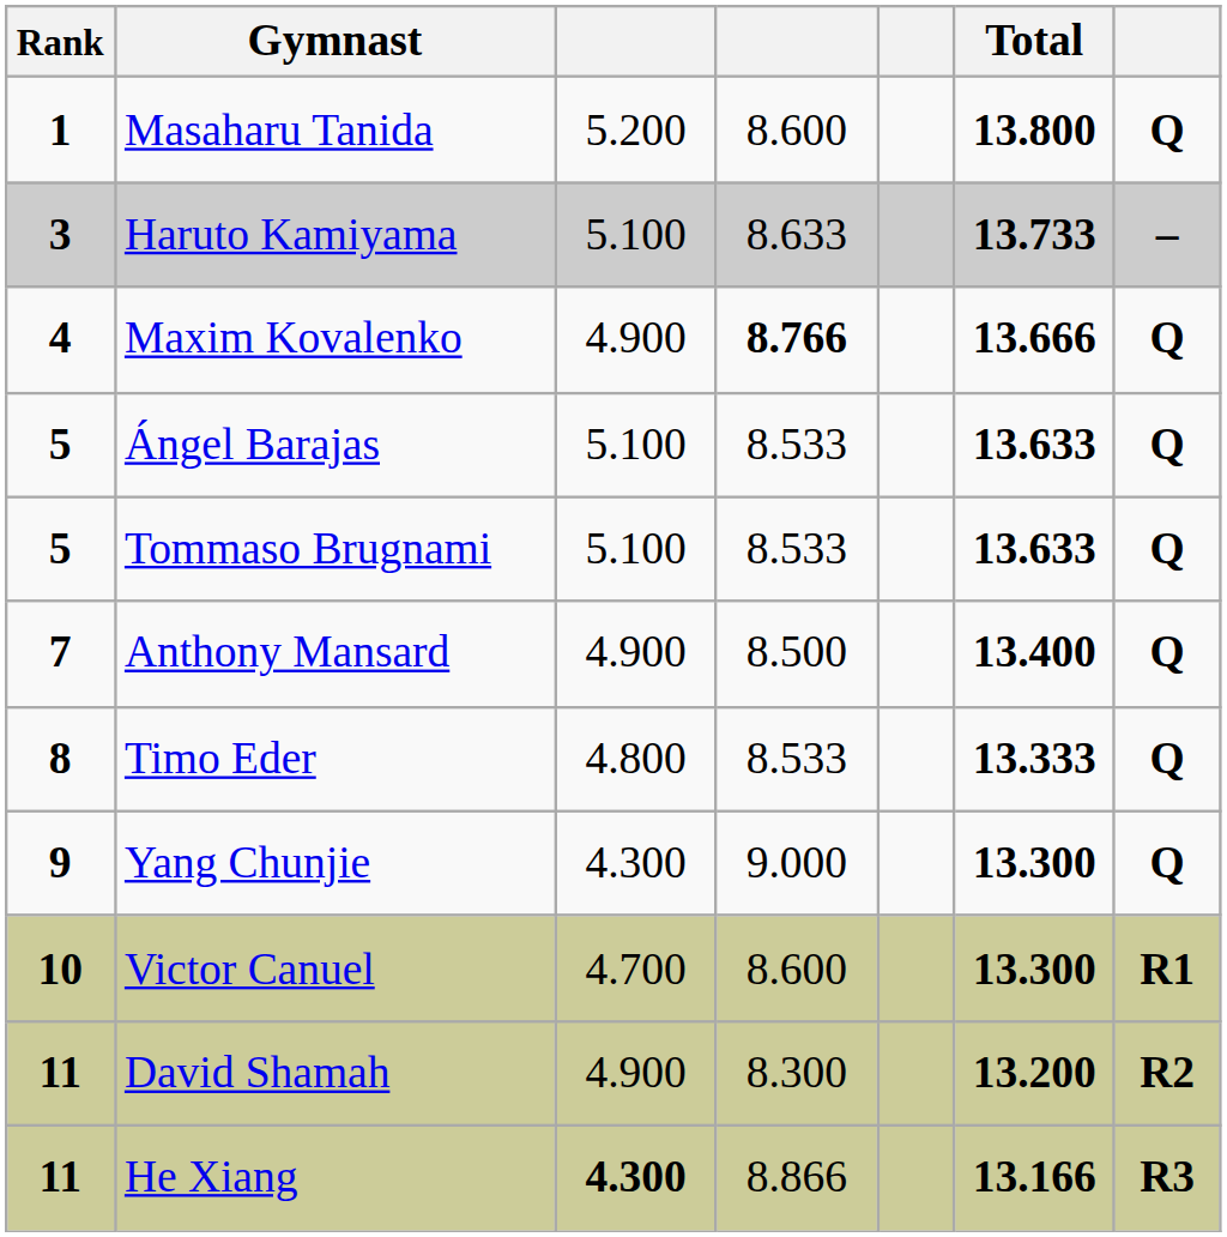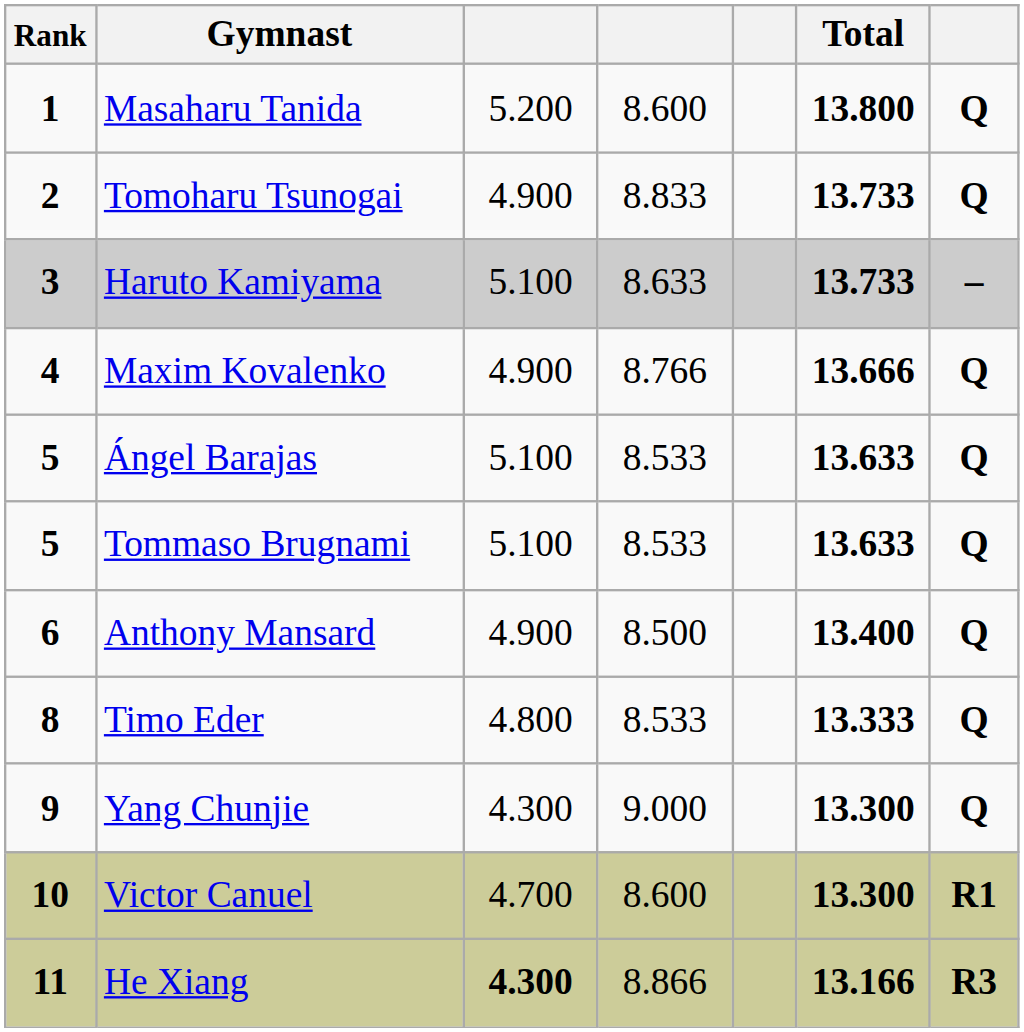 <table style="text-align:center;" class="wikitable sortable">
 <tr>
 <th scope="col" style="width:15px;"><small>Rank</small></th>
 <th scope="col" style="width:150px;">Gymnast</th>
 <th scope="col" style="width:50px;"><small></small></th>
 <th scope="col" style="width:50px;"><small></small></th>
 <th scope="col" style="width:20px;"><small></small></th>
 <th scope="col" style="width:50px;">Total</th>
 <th scope="col" style="width:30px;"><small></small></th>
 </tr>
 <tr>
 <td scope="row" style="text-align:center"><strong>1</strong></td>
 <td style="height:30px; text-align:left;"> <a href='#'>Masaharu Tanida</a></td>
 <td>5.200</td>
 <td>8.600</td>
 <td></td>
 <td><strong>13.800</strong></td>
 <td><strong>Q</strong></td>
 </tr>
+<tr>
+<td scope="row" style="text-align:center"><strong>2</strong></td>
+<td style="height:30px; text-align:left;"> <a href='#'>Tomoharu Tsunogai</a></td>
+<td>4.900</td>
+<td>8.833</td>
+<td></td>
+<td><strong>13.733</strong></td>
+<td><strong>Q</strong></td>
+</tr>
 <tr style="background:#cccccc;">
 <td scope="row" style="text-align:center"><strong>3</strong></td>
 <td style="height:30px; text-align:left;"> <a href='#'>Haruto Kamiyama</a></td>
 <td>5.100</td>
 <td>8.633</td>
 <td></td>
 <td><strong>13.733</strong></td>
 <td><strong>–</strong></td>
 </tr>
 <tr>
 <td scope="row" style="text-align:center"><strong>4</strong></td>
 <td style="height:30px; text-align:left;"> <a href='#'>Maxim Kovalenko</a></td>
 <td>4.900</td>
-<td><strong>8.766</strong></td>
+<td>8.766</td>
 <td></td>
 <td><strong>13.666</strong></td>
 <td><strong>Q</strong></td>
 </tr>
 <tr>
 <td scope="row" style="text-align:center"><strong>5</strong></td>
 <td style="height:30px; text-align:left;"> <a href='#'>Ángel Barajas</a></td>
 <td>5.100</td>
 <td>8.533</td>
 <td></td>
 <td><strong>13.633</strong></td>
 <td><strong>Q</strong></td>
 </tr>
 <tr>
 <td scope="row" style="text-align:center"><strong>5</strong></td>
 <td style="height:30px; text-align:left;"> <a href='#'>Tommaso Brugnami</a></td>
 <td>5.100</td>
 <td>8.533</td>
 <td></td>
 <td><strong>13.633</strong></td>
 <td><strong>Q</strong></td>
 </tr>
 <tr>
-<td scope="row" style="text-align:center"><strong>7</strong></td>
+<td scope="row" style="text-align:center"><strong>6</strong></td>
 <td style="height:30px; text-align:left;"> <a href='#'>Anthony Mansard</a></td>
 <td>4.900</td>
 <td>8.500</td>
 <td></td>
 <td><strong>13.400</strong></td>
 <td><strong>Q</strong></td>
 </tr>
 <tr>
 <td scope="row" style="text-align:center"><strong>8</strong></td>
 <td style="height:30px; text-align:left;"> <a href='#'>Timo Eder</a></td>
 <td>4.800</td>
 <td>8.533</td>
 <td></td>
 <td><strong>13.333</strong></td>
 <td><strong>Q</strong></td>
 </tr>
 <tr>
 <td scope="row" style="text-align:center"><strong>9</strong></td>
 <td style="height:30px; text-align:left;"> <a href='#'>Yang Chunjie</a></td>
 <td>4.300</td>
 <td>9.000</td>
 <td></td>
 <td><strong>13.300</strong></td>
 <td><strong>Q</strong></td>
 </tr>
 <tr style="background:#cccc99;">
 <td scope="row" style="text-align:center"><strong>10</strong></td>
 <td style="height:30px; text-align:left;"> <a href='#'>Victor Canuel</a></td>
 <td>4.700</td>
 <td>8.600</td>
 <td></td>
 <td><strong>13.300</strong></td>
 <td><strong>R1</strong></td>
 </tr>
 <tr style="background:#cccc99;">
 <td scope="row" style="text-align:center"><strong>11</strong></td>
-<td style="height:30px; text-align:left;"> <a href='#'>David Shamah</a></td>
-<td>4.900</td>
-<td>8.300</td>
-<td></td>
-<td><strong>13.200</strong></td>
-<td><strong>R2</strong></td>
-</tr>
-<tr style="background:#cccc99;">
-<td scope="row" style="text-align:center"><strong>11</strong></td>
 <td style="height:30px; text-align:left;"> <a href='#'>He Xiang</a></td>
 <td><strong>4.300</strong></td>
 <td>8.866</td>
 <td></td>
 <td><strong>13.166</strong></td>
 <td><strong>R3</strong></td>
 </tr>
 </table>
